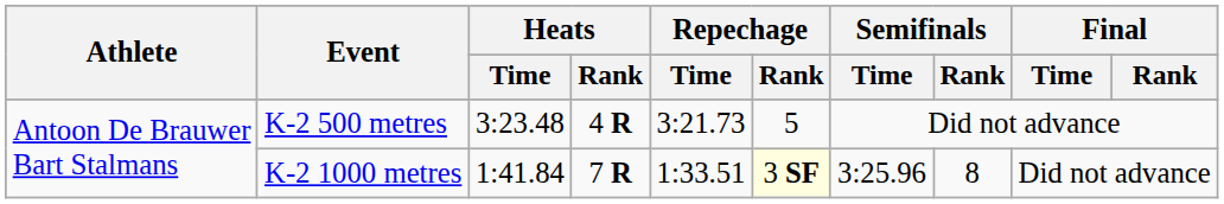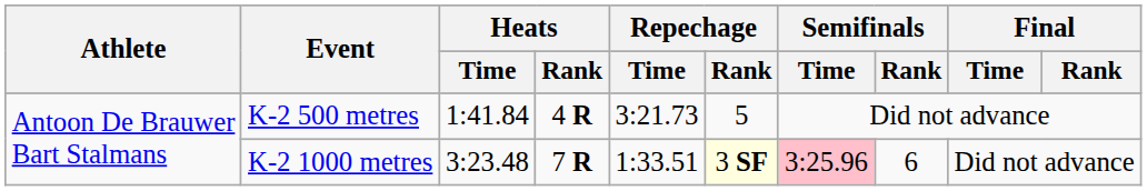 <table class=wikitable style="font-size:90%">
 <tr>
 <th rowspan="2">Athlete</th>
 <th rowspan="2">Event</th>
 <th colspan=2>Heats</th>
 <th colspan=2>Repechage</th>
 <th colspan=2>Semifinals</th>
 <th colspan=2>Final</th>
 </tr>
 <tr style="font-size:95%">
 <th>Time</th>
 <th>Rank</th>
 <th>Time</th>
 <th>Rank</th>
 <th>Time</th>
 <th>Rank</th>
 <th>Time</th>
 <th>Rank</th>
 </tr>
 <tr align=center>
 <td align=left rowspan=2><a href='#'>Antoon De Brauwer</a><br><a href='#'>Bart Stalmans</a></td>
 <td align=left><a href='#'>K-2 500 metres</a></td>
-<td>3:23.48</td>
+<td>1:41.84</td>
 <td>4 <strong>R</strong></td>
 <td>3:21.73</td>
 <td>5</td>
 <td colspan=4>Did not advance</td>
 </tr>
 <tr align=center>
 <td align=left><a href='#'>K-2 1000 metres</a></td>
-<td>1:41.84</td>
+<td>3:23.48</td>
 <td>7 <strong>R</strong></td>
 <td>1:33.51</td>
 <td style="background: lightyellow;">3 <strong>SF</strong></td>
-<td>3:25.96</td>
-<td>8</td>
+<td style="background: pink;">3:25.96</td>
+<td>6</td>
 <td colspan=2>Did not advance</td>
 </tr>
 </table>
